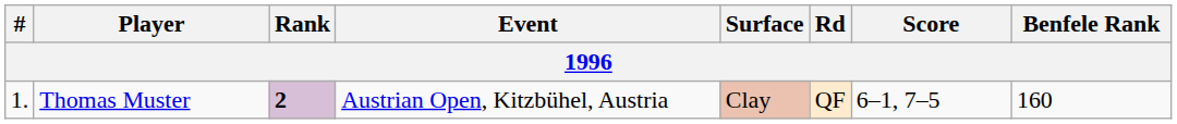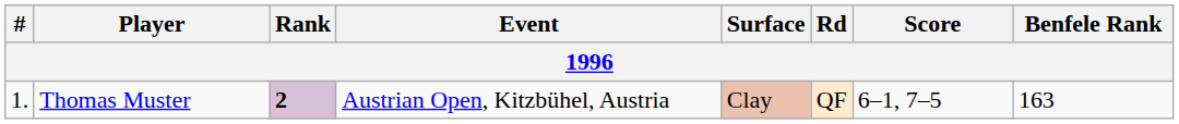 <table class="wikitable sortable">
 <tr>
 <th>#</th>
 <th width=150>Player</th>
 <th>Rank</th>
 <th width=250>Event</th>
 <th>Surface</th>
 <th>Rd</th>
 <th width=100>Score</th>
 <th width=100>Benfele Rank</th>
 </tr>
 <tr>
 <th colspan=8><a href='#'>1996</a></th>
 </tr>
 <tr>
 <td>1.</td>
 <td> <a href='#'>Thomas Muster</a></td>
 <td bgcolor=thistle><strong>2</strong></td>
 <td><a href='#'>Austrian Open</a>, Kitzbühel, Austria</td>
 <td bgcolor=#ebc2af>Clay</td>
 <td bgcolor=ffebcd>QF</td>
 <td>6–1, 7–5</td>
-<td>160</td>
+<td>163</td>
 </tr>
 </table>
